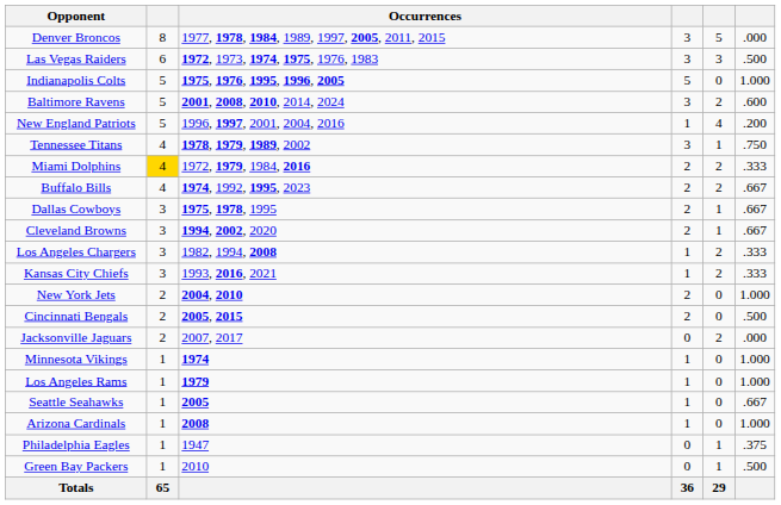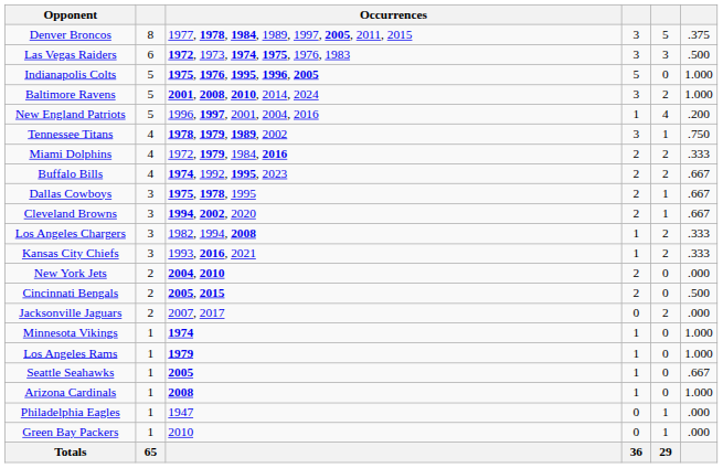 <table class="wikitable sortable" style="text-align: center; width: 72%;">
 <tr>
 <th width="160">Opponent</th>
 <th width="30"></th>
 <th>Occurrences</th>
 <th width="30"></th>
 <th width="30"></th>
 <th width="40"></th>
 </tr>
 <tr>
 <td><a href='#'>Denver Broncos</a></td>
 <td>8</td>
 <td align=left><a href='#'>1977</a>, <strong><a href='#'>1978</a></strong>, <strong><a href='#'>1984</a></strong>, <a href='#'>1989</a>, <a href='#'>1997</a>, <strong><a href='#'>2005</a></strong>, <a href='#'>2011</a>, <a href='#'>2015</a></td>
 <td>3</td>
 <td>5</td>
-<td>.000</td>
+<td>.375</td>
 </tr>
 <tr>
 <td><a href='#'>Las Vegas Raiders</a></td>
 <td>6</td>
 <td align=left><strong><a href='#'>1972</a></strong>, <a href='#'>1973</a>, <strong><a href='#'>1974</a></strong>, <strong><a href='#'>1975</a></strong>, <a href='#'>1976</a>, <a href='#'>1983</a></td>
 <td>3</td>
 <td>3</td>
 <td>.500</td>
 </tr>
 <tr>
 <td><a href='#'>Indianapolis Colts</a></td>
 <td>5</td>
 <td align=left><strong><a href='#'>1975</a></strong>, <strong><a href='#'>1976</a></strong>, <strong><a href='#'>1995</a></strong>, <strong><a href='#'>1996</a></strong>, <strong><a href='#'>2005</a></strong></td>
 <td>5</td>
 <td>0</td>
 <td>1.000</td>
 </tr>
 <tr>
 <td><a href='#'>Baltimore Ravens</a></td>
 <td>5</td>
 <td align=left><strong><a href='#'>2001</a></strong>, <strong><a href='#'>2008</a></strong>, <strong><a href='#'>2010</a></strong>, <a href='#'>2014</a>, <a href='#'>2024</a></td>
 <td>3</td>
 <td>2</td>
-<td>.600</td>
+<td>1.000</td>
 </tr>
 <tr>
 <td><a href='#'>New England Patriots</a></td>
 <td>5</td>
 <td align=left><a href='#'>1996</a>, <strong><a href='#'>1997</a></strong>, <a href='#'>2001</a>, <a href='#'>2004</a>, <a href='#'>2016</a></td>
 <td>1</td>
 <td>4</td>
 <td>.200</td>
 </tr>
 <tr>
 <td><a href='#'>Tennessee Titans</a></td>
 <td>4</td>
 <td align=left><strong><a href='#'>1978</a></strong>, <strong><a href='#'>1979</a></strong>, <strong><a href='#'>1989</a></strong>, <a href='#'>2002</a></td>
 <td>3</td>
 <td>1</td>
 <td>.750</td>
 </tr>
 <tr>
 <td><a href='#'>Miami Dolphins</a></td>
-<td style="background: gold;">4</td>
+<td>4</td>
 <td align=left><a href='#'>1972</a>, <strong><a href='#'>1979</a></strong>, <a href='#'>1984</a>, <strong><a href='#'>2016</a></strong></td>
 <td>2</td>
 <td>2</td>
 <td>.333</td>
 </tr>
 <tr>
 <td><a href='#'>Buffalo Bills</a></td>
 <td>4</td>
 <td align=left><strong><a href='#'>1974</a></strong>, <a href='#'>1992</a>, <strong><a href='#'>1995</a></strong>, <a href='#'>2023</a></td>
 <td>2</td>
 <td>2</td>
 <td>.667</td>
 </tr>
 <tr>
 <td><a href='#'>Dallas Cowboys</a></td>
 <td>3</td>
 <td align=left><strong><a href='#'>1975</a></strong>, <strong><a href='#'>1978</a></strong>, <a href='#'>1995</a></td>
 <td>2</td>
 <td>1</td>
 <td>.667</td>
 </tr>
 <tr>
 <td><a href='#'>Cleveland Browns</a></td>
 <td>3</td>
 <td style="text-align:left"><strong><a href='#'>1994</a></strong>, <strong><a href='#'>2002</a></strong>, <a href='#'>2020</a></td>
 <td>2</td>
 <td>1</td>
 <td>.667</td>
 </tr>
 <tr>
 <td><a href='#'>Los Angeles Chargers</a></td>
 <td>3</td>
 <td style="text-align:left"><a href='#'>1982</a>, <a href='#'>1994</a>, <strong><a href='#'>2008</a></strong></td>
 <td>1</td>
 <td>2</td>
 <td>.333</td>
 </tr>
 <tr>
 <td><a href='#'>Kansas City Chiefs</a></td>
 <td>3</td>
 <td style="text-align:left"><a href='#'>1993</a>, <strong><a href='#'>2016</a></strong>, <a href='#'>2021</a></td>
 <td>1</td>
 <td>2</td>
 <td>.333</td>
 </tr>
 <tr>
 <td><a href='#'>New York Jets</a></td>
 <td>2</td>
 <td align=left><strong><a href='#'>2004</a></strong>,  <strong><a href='#'>2010</a></strong></td>
 <td>2</td>
 <td>0</td>
-<td>1.000</td>
+<td>.000</td>
 </tr>
 <tr>
 <td><a href='#'>Cincinnati Bengals</a></td>
 <td>2</td>
 <td align=left><strong><a href='#'>2005</a></strong>, <strong><a href='#'>2015</a></strong></td>
 <td>2</td>
 <td>0</td>
 <td>.500</td>
 </tr>
 <tr>
 <td><a href='#'>Jacksonville Jaguars</a></td>
 <td>2</td>
 <td align=left><a href='#'>2007</a>, <a href='#'>2017</a></td>
 <td>0</td>
 <td>2</td>
 <td>.000</td>
 </tr>
 <tr>
 <td><a href='#'>Minnesota Vikings</a></td>
 <td>1</td>
 <td align=left><strong><a href='#'>1974</a></strong></td>
 <td>1</td>
 <td>0</td>
 <td>1.000</td>
 </tr>
 <tr>
 <td><a href='#'>Los Angeles Rams</a></td>
 <td>1</td>
 <td align=left><strong><a href='#'>1979</a></strong></td>
 <td>1</td>
 <td>0</td>
 <td>1.000</td>
 </tr>
 <tr>
 <td><a href='#'>Seattle Seahawks</a></td>
 <td>1</td>
 <td align=left><strong><a href='#'>2005</a></strong></td>
 <td>1</td>
 <td>0</td>
 <td>.667</td>
 </tr>
 <tr>
 <td><a href='#'>Arizona Cardinals</a></td>
 <td>1</td>
 <td align=left><strong><a href='#'>2008</a></strong></td>
 <td>1</td>
 <td>0</td>
 <td>1.000</td>
 </tr>
 <tr>
 <td><a href='#'>Philadelphia Eagles</a></td>
 <td>1</td>
 <td align=left><a href='#'>1947</a></td>
 <td>0</td>
 <td>1</td>
-<td>.375</td>
+<td>.000</td>
 </tr>
 <tr>
 <td><a href='#'>Green Bay Packers</a></td>
 <td>1</td>
 <td align=left><a href='#'>2010</a></td>
 <td>0</td>
 <td>1</td>
-<td>.500</td>
+<td>.000</td>
 </tr>
 <tr>
 <th>Totals</th>
 <th>65</th>
 <th></th>
 <th>36</th>
 <th>29</th>
 <th></th>
 </tr>
 </table>
